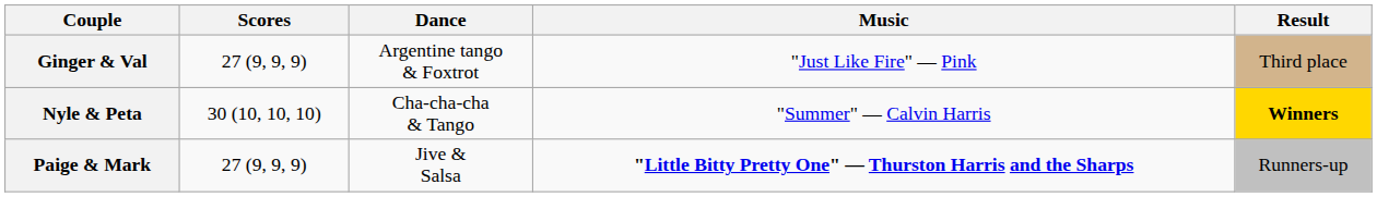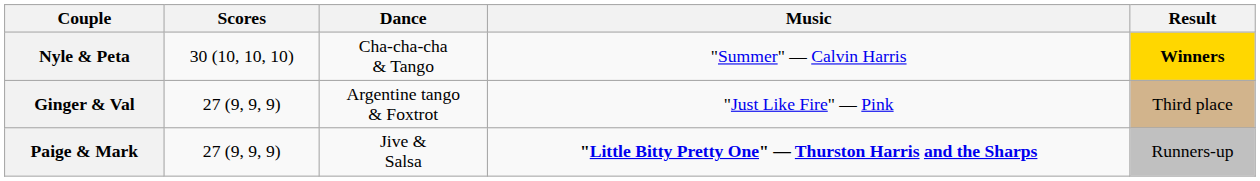 <table class="wikitable sortable" style="text-align:center; width:90%">
 <tr>
 <th scope="col">Couple</th>
 <th scope="col">Scores</th>
 <th scope="col" class="unsortable">Dance</th>
 <th scope="col" class="unsortable">Music</th>
 <th scope="col" class="unsortable">Result</th>
 </tr>
 <tr>
+<th scope="row">Nyle & Peta</th>
+<td>30 (10, 10, 10)</td>
+<td>Cha-cha-cha<br>& Tango</td>
+<td>"<a href='#'>Summer</a>" — <a href='#'>Calvin Harris</a></td>
+<td bgcolor=gold><strong>Winners</strong></td>
+</tr>
+<tr>
 <th scope="row">Ginger & Val</th>
 <td>27 (9, 9, 9)</td>
 <td>Argentine tango<br>& Foxtrot</td>
 <td>"<a href='#'>Just Like Fire</a>" — <a href='#'>Pink</a></td>
 <td bgcolor=tan>Third place</td>
-</tr>
-<tr>
-<th scope="row">Nyle & Peta</th>
-<td>30 (10, 10, 10)</td>
-<td>Cha-cha-cha<br>& Tango</td>
-<td>"<a href='#'>Summer</a>" — <a href='#'>Calvin Harris</a></td>
-<td bgcolor=gold><strong>Winners</strong></td>
 </tr>
 <tr>
 <th scope="row">Paige & Mark</th>
 <td>27 (9, 9, 9)</td>
 <td>Jive &<br>Salsa</td>
 <td><strong>"<a href='#'>Little Bitty Pretty One</a>" — <a href='#'>Thurston Harris</a> <a href='#'>and the Sharps</a></strong></td>
 <td bgcolor=silver>Runners-up</td>
 </tr>
 </table>
